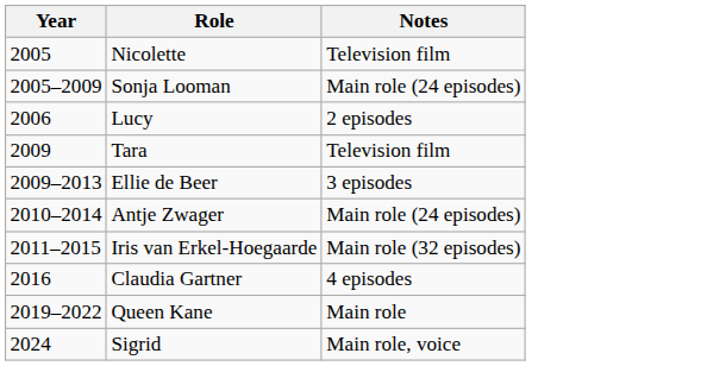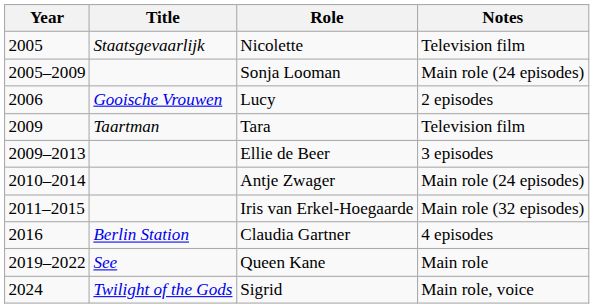 <table class="wikitable sortable">
 <tr>
 <th>Year</th>
+<th>Title</th>
 <th>Role</th>
 <th class="unsortable">Notes</th>
 </tr>
 <tr>
 <td>2005</td>
+<td><em>Staatsgevaarlijk</em></td>
 <td>Nicolette</td>
 <td>Television film</td>
 </tr>
 <tr>
 <td>2005–2009</td>
+<td><em></em></td>
 <td>Sonja Looman</td>
 <td>Main role (24 episodes)</td>
 </tr>
 <tr>
 <td>2006</td>
+<td><em><a href='#'>Gooische Vrouwen</a></em></td>
 <td>Lucy</td>
 <td>2 episodes</td>
 </tr>
 <tr>
 <td>2009</td>
+<td><em>Taartman</em></td>
 <td>Tara</td>
 <td>Television film</td>
 </tr>
 <tr>
 <td>2009–2013</td>
+<td><em></em></td>
 <td>Ellie de Beer</td>
 <td>3 episodes</td>
 </tr>
 <tr>
 <td>2010–2014</td>
+<td><em></em></td>
 <td>Antje Zwager</td>
 <td>Main role (24 episodes)</td>
 </tr>
 <tr>
 <td>2011–2015</td>
+<td><em></em></td>
 <td>Iris van Erkel-Hoegaarde</td>
 <td>Main role (32 episodes)</td>
 </tr>
 <tr>
 <td>2016</td>
+<td><em><a href='#'>Berlin Station</a></em></td>
 <td>Claudia Gartner</td>
 <td>4 episodes</td>
 </tr>
 <tr>
 <td>2019–2022</td>
+<td><em><a href='#'>See</a></em></td>
 <td>Queen Kane</td>
 <td>Main role</td>
 </tr>
 <tr>
 <td>2024</td>
+<td><em><a href='#'>Twilight of the Gods</a></em></td>
 <td>Sigrid</td>
 <td>Main role, voice</td>
 </tr>
 </table>
